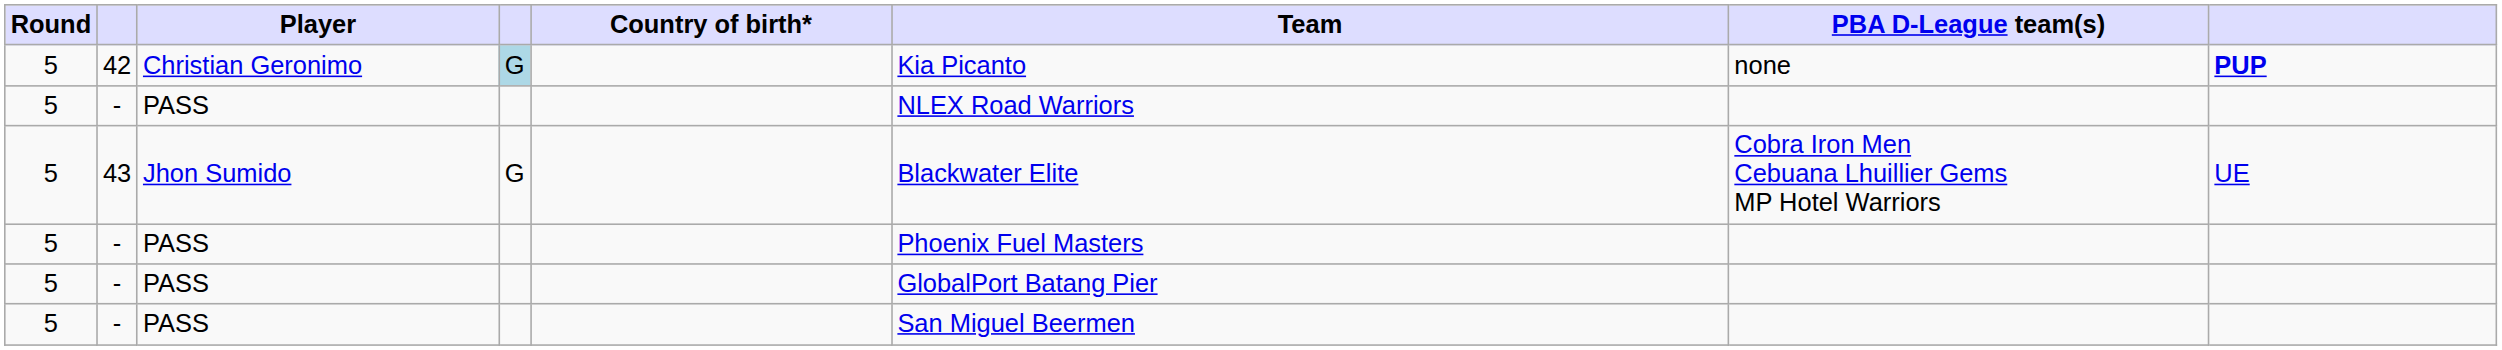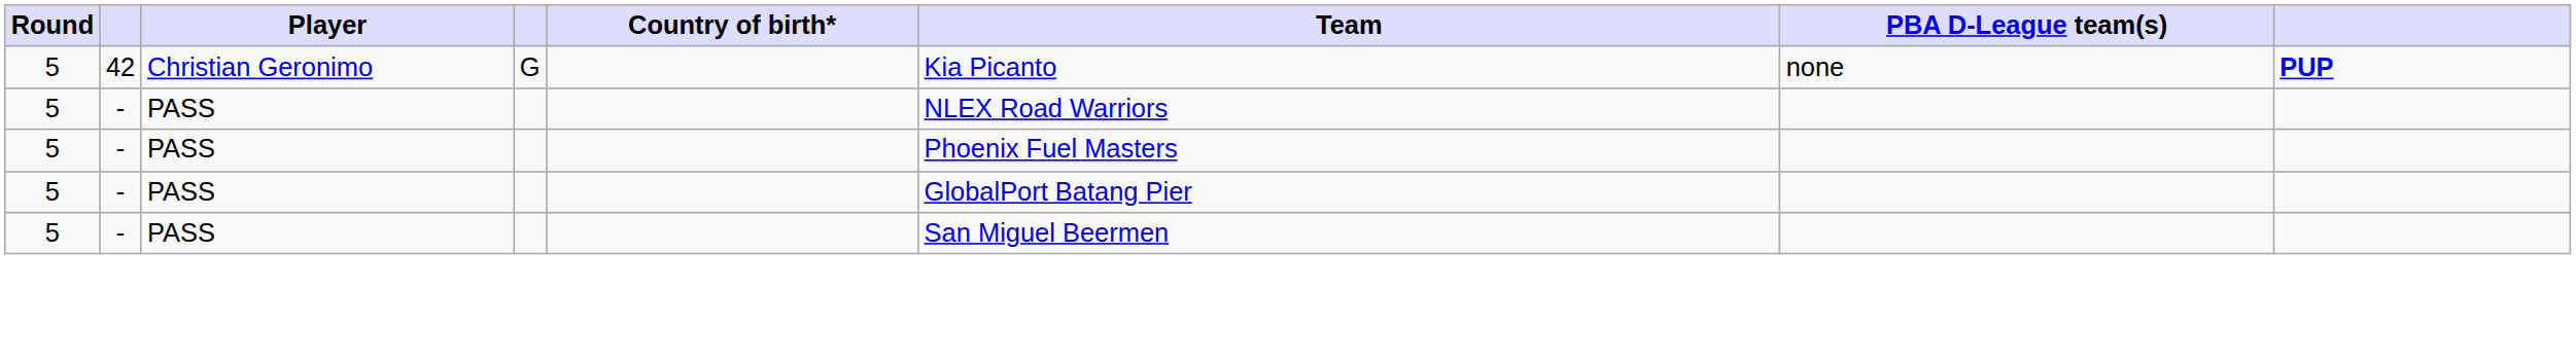 <table class="wikitable">
 <tr>
 <th style="background:#ddf; width:1%;">Round</th>
 <th style="background:#ddf; width:1%;"></th>
 <th style="background:#ddf; width:15%;">Player</th>
 <th style="background:#ddf; width:1%;"></th>
 <th style="background:#ddf; width:15%;">Country of birth*</th>
 <th style="background:#ddf; width:35%;">Team</th>
 <th style="background:#ddf; width:20%;"><a href='#'>PBA D-League</a> team(s)</th>
 <th style="background:#ddf; width:20%;"></th>
 </tr>
 <tr>
 <td align="center">5</td>
 <td align="center">42</td>
 <td><a href='#'>Christian Geronimo</a></td>
-<td style="background: lightblue;">G</td>
+<td>G</td>
 <td></td>
 <td><a href='#'>Kia Picanto</a></td>
 <td>none</td>
 <td><strong><a href='#'>PUP</a></strong></td>
 </tr>
 <tr>
 <td align="center">5</td>
 <td align="center">-</td>
 <td>PASS</td>
 <td></td>
 <td></td>
 <td><a href='#'>NLEX Road Warriors</a></td>
 <td></td>
 <td></td>
-</tr>
-<tr>
-<td align="center">5</td>
-<td align="center">43</td>
-<td><a href='#'>Jhon Sumido</a></td>
-<td>G</td>
-<td></td>
-<td><a href='#'>Blackwater Elite</a></td>
-<td><a href='#'>Cobra Iron Men</a><br><a href='#'>Cebuana Lhuillier Gems</a><br>MP Hotel Warriors</td>
-<td><a href='#'>UE</a></td>
 </tr>
 <tr>
 <td align="center">5</td>
 <td align="center">-</td>
 <td>PASS</td>
 <td></td>
 <td></td>
 <td><a href='#'>Phoenix Fuel Masters</a></td>
 <td></td>
 <td></td>
 </tr>
 <tr>
 <td align="center">5</td>
 <td align="center">-</td>
 <td>PASS</td>
 <td></td>
 <td></td>
 <td><a href='#'>GlobalPort Batang Pier</a></td>
 <td></td>
 <td></td>
 </tr>
 <tr>
 <td align="center">5</td>
 <td align="center">-</td>
 <td>PASS</td>
 <td></td>
 <td></td>
 <td><a href='#'>San Miguel Beermen</a></td>
 <td></td>
 <td></td>
 </tr>
 </table>
